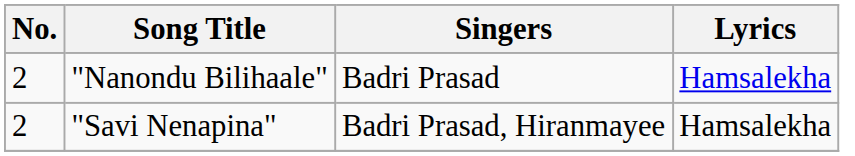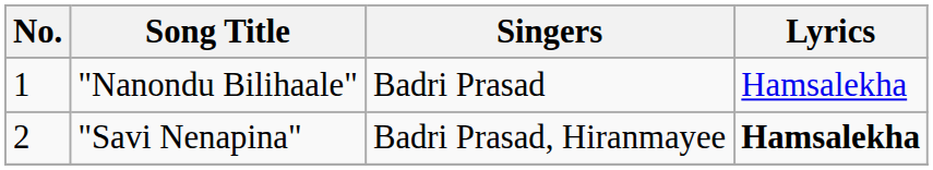 <table class="wikitable">
 <tr>
 <th>No.</th>
 <th>Song Title</th>
 <th>Singers</th>
 <th>Lyrics</th>
 </tr>
 <tr>
-<td>2</td>
+<td>1</td>
 <td>"Nanondu Bilihaale"</td>
 <td>Badri Prasad</td>
 <td><a href='#'>Hamsalekha</a></td>
 </tr>
 <tr>
 <td>2</td>
 <td>"Savi Nenapina"</td>
 <td>Badri Prasad, Hiranmayee</td>
-<td>Hamsalekha</td>
+<td><strong>Hamsalekha</strong></td>
 </tr>
 <tr>
 </tr>
 </table>
